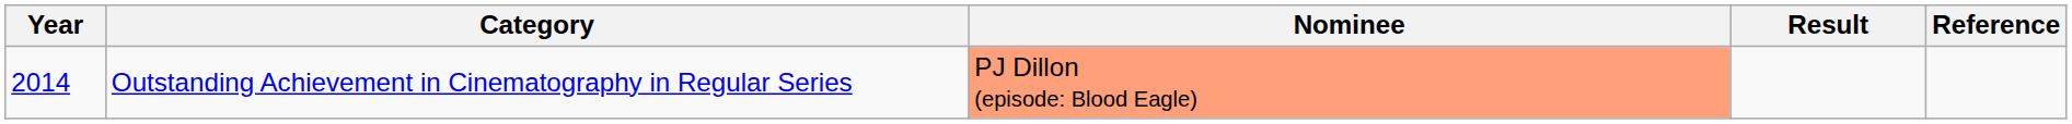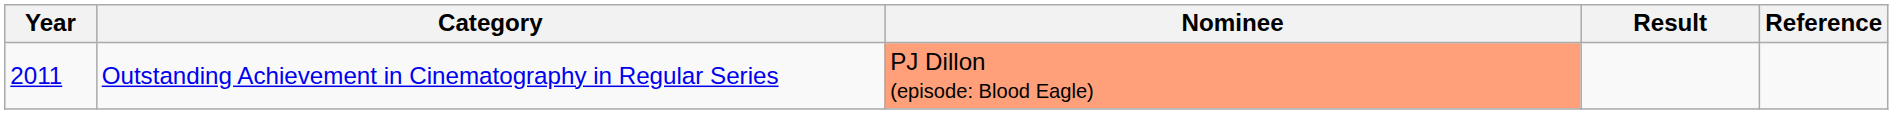 <table class="wikitable">
 <tr>
 <th width=5%>Year</th>
 <th width=45%>Category</th>
 <th width=40%>Nominee</th>
 <th width=10%>Result</th>
 <th width=5%>Reference</th>
 </tr>
 <tr>
-<td><a href='#'>2014</a></td>
+<td><a href='#'>2011</a></td>
 <td><a href='#'>Outstanding Achievement in Cinematography in Regular Series</a></td>
 <td style="background: lightsalmon;">PJ Dillon<br><small>(episode: Blood Eagle)</small></td>
 <td></td>
 <td></td>
 </tr>
 </table>
